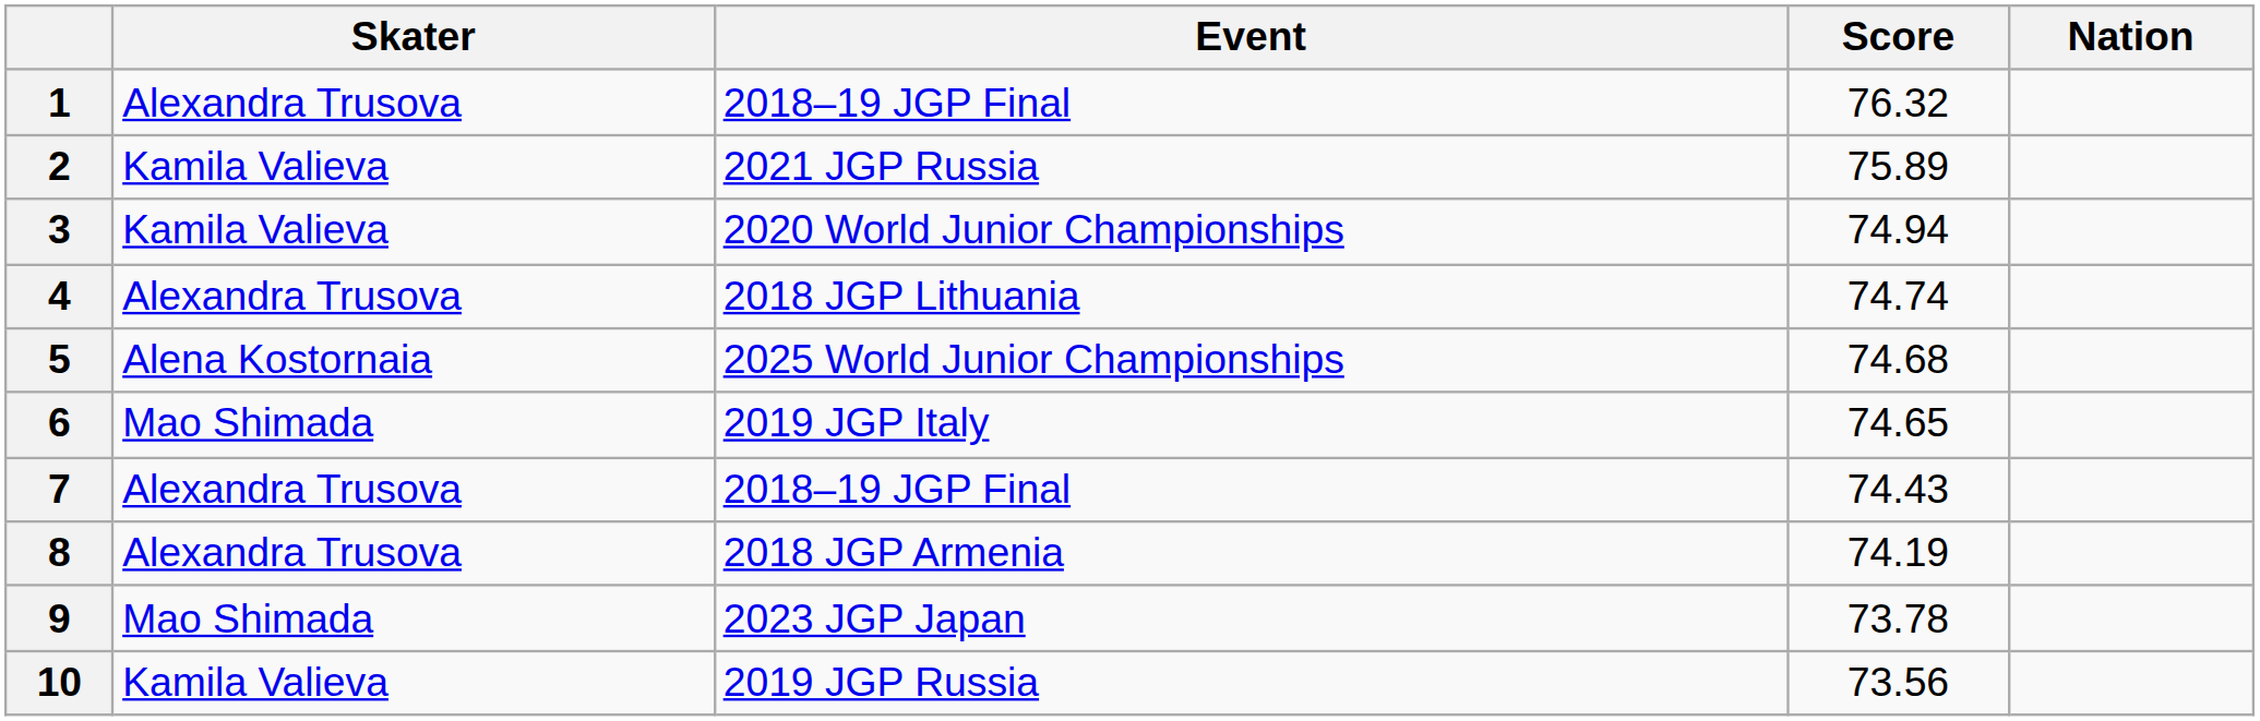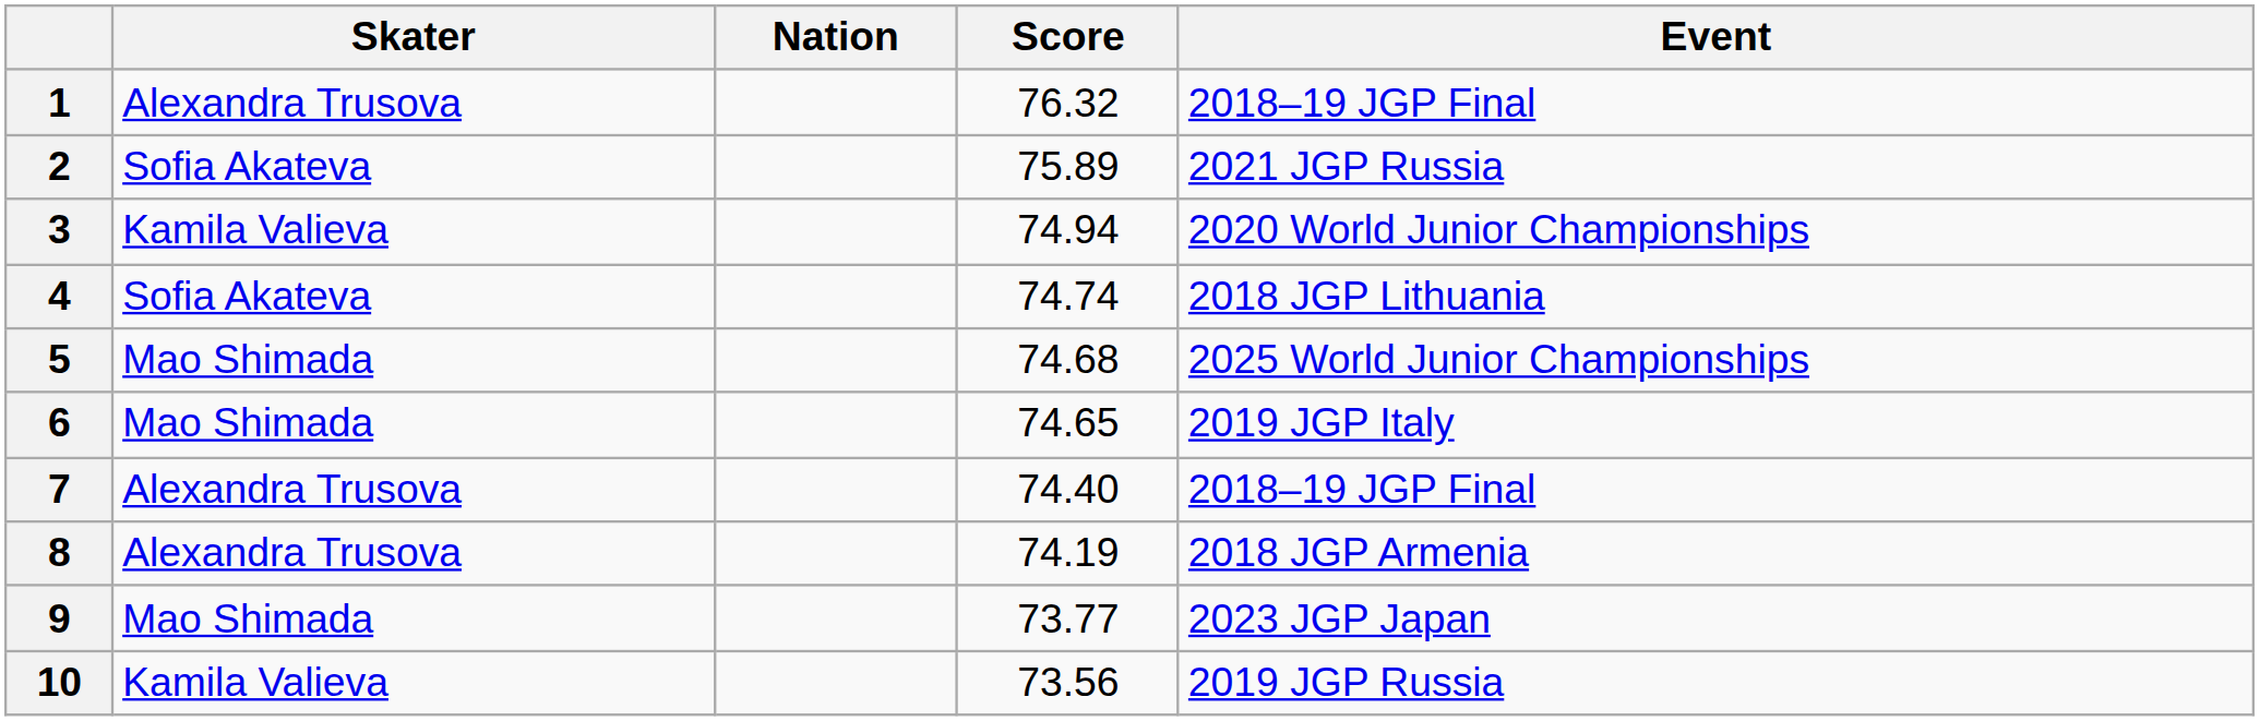 <table class="wikitable sortable" style="text-align:left; width:70%">
 <tr>
 <th scope="col"></th>
 <th scope="col">Skater</th>
+<th scope="col">Nation</th>
+<th scope="col">Score</th>
 <th scope="col">Event</th>
-<th scope="col">Score</th>
-<th scope="col">Nation</th>
 </tr>
 <tr>
 <th scope="row">1</th>
 <td><a href='#'>Alexandra Trusova</a></td>
+<td></td>
+<td style="text-align:center;">76.32</td>
 <td><a href='#'>2018–19 JGP Final</a></td>
-<td style="text-align:center;">76.32</td>
-<td></td>
 </tr>
 <tr>
 <th scope="row">2</th>
-<td><a href='#'>Kamila Valieva</a></td>
+<td><a href='#'>Sofia Akateva</a></td>
+<td></td>
+<td style="text-align:center;">75.89</td>
 <td><a href='#'>2021 JGP Russia</a></td>
-<td style="text-align:center;">75.89</td>
-<td></td>
 </tr>
 <tr>
 <th scope="row">3</th>
 <td><a href='#'>Kamila Valieva</a></td>
+<td></td>
+<td style="text-align:center;">74.94</td>
 <td><a href='#'>2020 World Junior Championships</a></td>
-<td style="text-align:center;">74.94</td>
-<td></td>
 </tr>
 <tr>
 <th scope="row">4</th>
-<td><a href='#'>Alexandra Trusova</a></td>
+<td><a href='#'>Sofia Akateva</a></td>
+<td></td>
+<td style="text-align:center;">74.74</td>
 <td><a href='#'>2018 JGP Lithuania</a></td>
-<td style="text-align:center;">74.74</td>
-<td></td>
 </tr>
 <tr>
 <th scope="row">5</th>
-<td><a href='#'>Alena Kostornaia</a></td>
+<td><a href='#'>Mao Shimada</a></td>
+<td></td>
+<td style="text-align:center;">74.68</td>
 <td><a href='#'>2025 World Junior Championships</a></td>
-<td style="text-align:center;">74.68</td>
-<td></td>
 </tr>
 <tr>
 <th scope="row">6</th>
 <td><a href='#'>Mao Shimada</a></td>
+<td></td>
+<td style="text-align:center;">74.65</td>
 <td><a href='#'>2019 JGP Italy</a></td>
-<td style="text-align:center;">74.65</td>
-<td></td>
 </tr>
 <tr>
 <th scope="row">7</th>
 <td><a href='#'>Alexandra Trusova</a></td>
+<td></td>
+<td style="text-align:center;">74.40</td>
 <td><a href='#'>2018–19 JGP Final</a></td>
-<td style="text-align:center;">74.43</td>
-<td></td>
 </tr>
 <tr>
 <th scope="row">8</th>
 <td><a href='#'>Alexandra Trusova</a></td>
+<td></td>
+<td style="text-align:center;">74.19</td>
 <td><a href='#'>2018 JGP Armenia</a></td>
-<td style="text-align:center;">74.19</td>
-<td></td>
 </tr>
 <tr>
 <th scope="row">9</th>
 <td><a href='#'>Mao Shimada</a></td>
+<td></td>
+<td style="text-align:center;">73.77</td>
 <td><a href='#'>2023 JGP Japan</a></td>
-<td style="text-align:center;">73.78</td>
-<td></td>
 </tr>
 <tr>
 <th scope="row">10</th>
 <td><a href='#'>Kamila Valieva</a></td>
+<td></td>
+<td style="text-align:center;">73.56</td>
 <td><a href='#'>2019 JGP Russia</a></td>
-<td style="text-align:center;">73.56</td>
-<td></td>
 </tr>
 </table>
